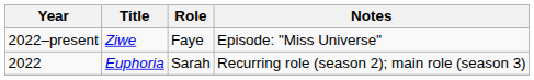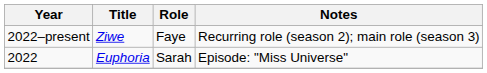 <table class="wikitable sortable">
 <tr>
 <th>Year</th>
 <th>Title</th>
 <th>Role</th>
 <th class="unsortable">Notes</th>
 </tr>
 <tr>
 <td>2022–present</td>
 <td><a href='#'><em>Ziwe</em></a></td>
 <td>Faye</td>
-<td>Episode: "Miss Universe"</td>
+<td>Recurring role (season 2); main role (season 3)</td>
 </tr>
 <tr>
 <td>2022</td>
 <td><em><a href='#'>Euphoria</a></em></td>
 <td>Sarah</td>
-<td>Recurring role (season 2); main role (season 3)</td>
+<td>Episode: "Miss Universe"</td>
 </tr>
 <tr>
 </tr>
 </table>
